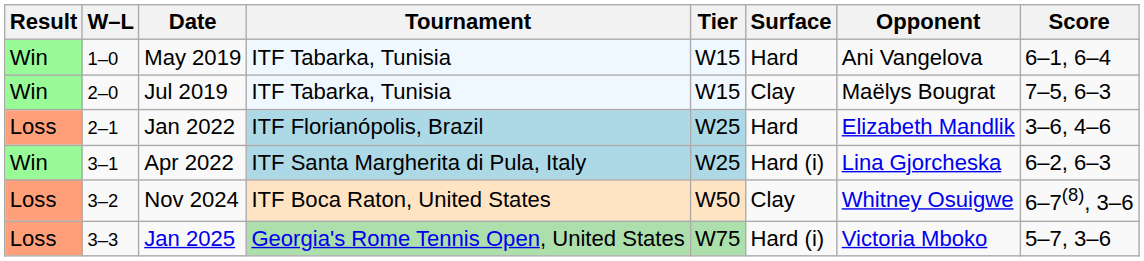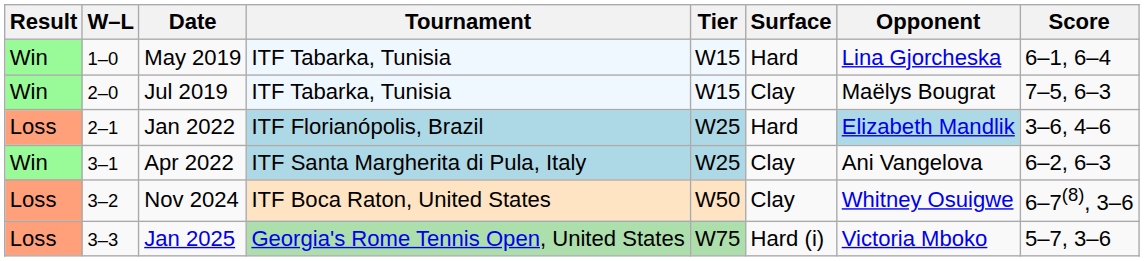 <table class="sortable wikitable">
 <tr>
 <th>Result</th>
 <th class="unsortable">W–L</th>
 <th>Date</th>
 <th>Tournament</th>
 <th>Tier</th>
 <th>Surface</th>
 <th>Opponent</th>
 <th class="unsortable">Score</th>
 </tr>
 <tr>
 <td style="background:#98fb98;">Win</td>
 <td><small>1–0</small></td>
 <td>May 2019</td>
 <td style="background:#f0f8ff;">ITF Tabarka, Tunisia</td>
 <td style="background:#f0f8ff;">W15</td>
 <td>Hard</td>
-<td> Ani Vangelova</td>
+<td> <a href='#'>Lina Gjorcheska</a></td>
 <td>6–1, 6–4</td>
 </tr>
 <tr>
 <td style="background:#98fb98;">Win</td>
 <td><small>2–0</small></td>
 <td>Jul 2019</td>
 <td style="background:#f0f8ff;">ITF Tabarka, Tunisia</td>
 <td style="background:#f0f8ff;">W15</td>
 <td>Clay</td>
 <td> Maëlys Bougrat</td>
 <td>7–5, 6–3</td>
 </tr>
 <tr>
 <td style="background:#ffa07a;">Loss</td>
 <td><small>2–1</small></td>
 <td>Jan 2022</td>
 <td style="background:lightblue;">ITF Florianópolis, Brazil</td>
 <td style="background:lightblue;">W25</td>
 <td>Hard</td>
-<td> <a href='#'>Elizabeth Mandlik</a></td>
+<td style="background: lightblue;"> <a href='#'>Elizabeth Mandlik</a></td>
 <td>3–6, 4–6</td>
 </tr>
 <tr>
 <td style="background:#98fb98;">Win</td>
 <td><small>3–1</small></td>
 <td>Apr 2022</td>
 <td style="background:lightblue;">ITF Santa Margherita di Pula, Italy</td>
 <td style="background:lightblue;">W25</td>
-<td>Hard (i)</td>
-<td> <a href='#'>Lina Gjorcheska</a></td>
+<td>Clay</td>
+<td> Ani Vangelova</td>
 <td>6–2, 6–3</td>
 </tr>
 <tr>
 <td style="background:#ffa07a;">Loss</td>
 <td><small>3–2</small></td>
 <td>Nov 2024</td>
 <td style="background:#ffe4c4;">ITF Boca Raton, United States</td>
 <td style="background:#ffe4c4;">W50</td>
 <td>Clay</td>
 <td> <a href='#'>Whitney Osuigwe</a></td>
 <td>6–7<sup>(8)</sup>, 3–6</td>
 </tr>
 <tr>
 <td style="background:#ffa07a;">Loss</td>
 <td><small>3–3</small></td>
 <td><a href='#'>Jan 2025</a></td>
 <td style="background:#addfad;"><a href='#'>Georgia's Rome Tennis Open</a>, United States</td>
 <td style="background:#addfad;">W75</td>
 <td>Hard (i)</td>
 <td> <a href='#'>Victoria Mboko</a></td>
 <td>5–7, 3–6</td>
 </tr>
 </table>
